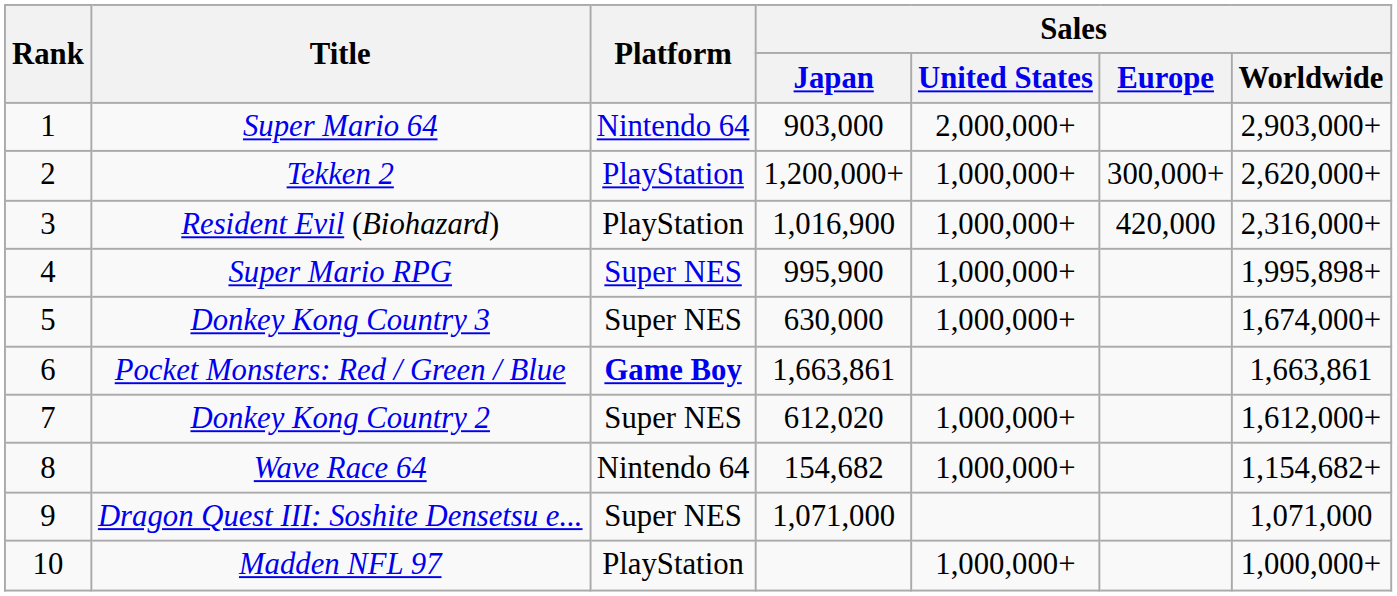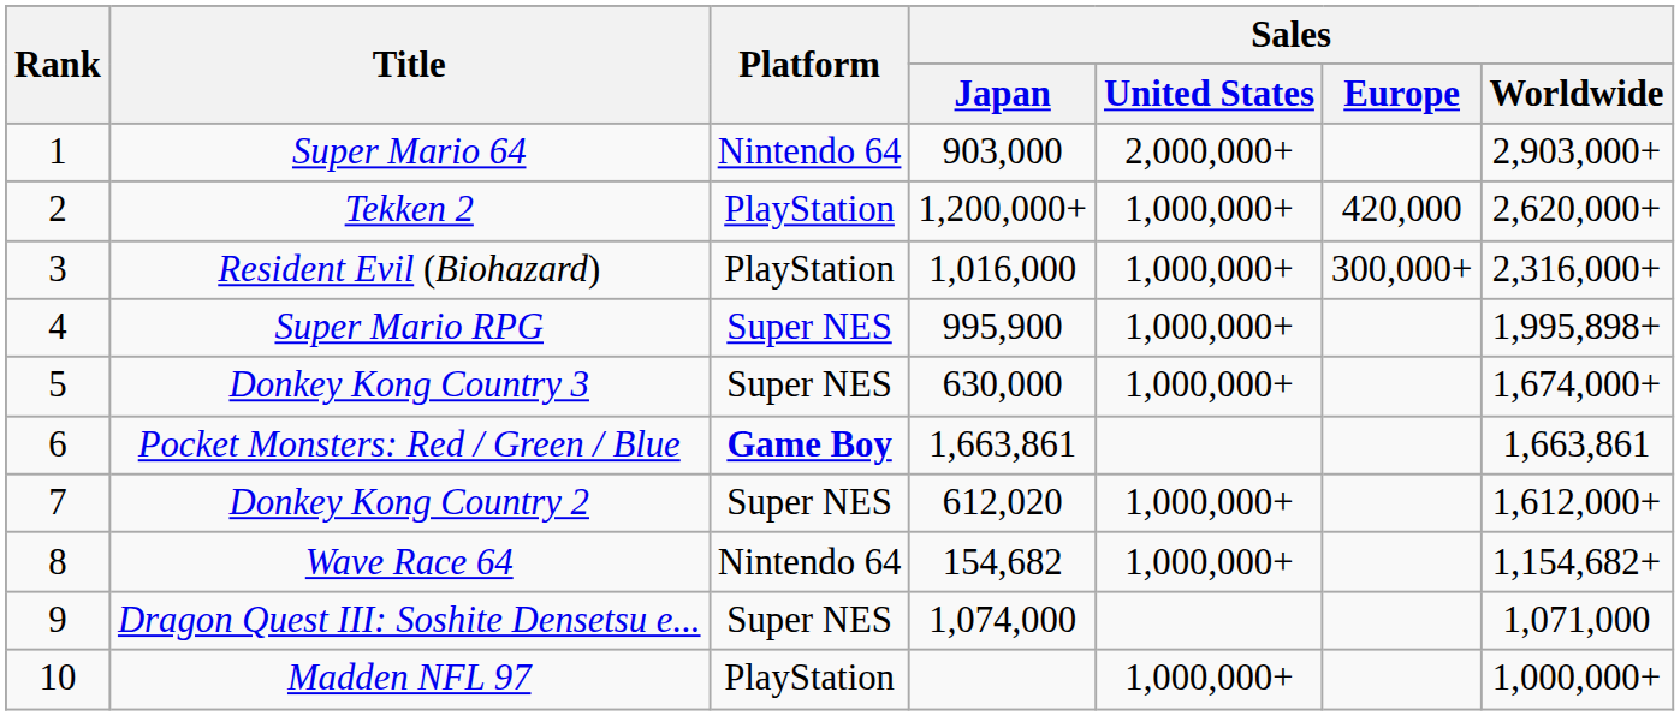 <table class="wikitable sortable" style="text-align:center">
 <tr>
 <th rowspan="2">Rank</th>
 <th rowspan="2">Title</th>
 <th rowspan="2">Platform</th>
 <th colspan="4">Sales</th>
 </tr>
 <tr>
 <th><a href='#'>Japan</a></th>
 <th><a href='#'>United States</a></th>
 <th><a href='#'>Europe</a></th>
 <th>Worldwide</th>
 </tr>
 <tr>
 <td>1</td>
 <td><em><a href='#'>Super Mario 64</a></em></td>
 <td><a href='#'>Nintendo 64</a></td>
 <td>903,000</td>
 <td>2,000,000+</td>
 <td></td>
 <td>2,903,000+</td>
 </tr>
 <tr>
 <td>2</td>
 <td><em><a href='#'>Tekken 2</a></em></td>
 <td><a href='#'>PlayStation</a></td>
 <td>1,200,000+</td>
 <td>1,000,000+</td>
-<td>300,000+</td>
+<td>420,000</td>
 <td>2,620,000+</td>
 </tr>
 <tr>
 <td>3</td>
 <td><em><a href='#'>Resident Evil</a></em> (<em>Biohazard</em>)</td>
 <td>PlayStation</td>
-<td>1,016,900</td>
+<td>1,016,000</td>
 <td>1,000,000+</td>
-<td>420,000</td>
+<td>300,000+</td>
 <td>2,316,000+</td>
 </tr>
 <tr>
 <td>4</td>
 <td><em><a href='#'>Super Mario RPG</a></em></td>
 <td><a href='#'>Super NES</a></td>
 <td>995,900</td>
 <td>1,000,000+</td>
 <td></td>
 <td>1,995,898+</td>
 </tr>
 <tr>
 <td>5</td>
 <td><em><a href='#'>Donkey Kong Country 3</a></em></td>
 <td>Super NES</td>
 <td>630,000</td>
 <td>1,000,000+</td>
 <td></td>
 <td>1,674,000+</td>
 </tr>
 <tr>
 <td>6</td>
 <td><em><a href='#'>Pocket Monsters: Red / Green / Blue</a></em></td>
 <td><strong><a href='#'>Game Boy</a></strong></td>
 <td>1,663,861</td>
 <td></td>
 <td></td>
 <td>1,663,861</td>
 </tr>
 <tr>
 <td>7</td>
 <td><em><a href='#'>Donkey Kong Country 2</a></em></td>
 <td>Super NES</td>
 <td>612,020</td>
 <td>1,000,000+</td>
 <td></td>
 <td>1,612,000+</td>
 </tr>
 <tr>
 <td>8</td>
 <td><em><a href='#'>Wave Race 64</a></em></td>
 <td>Nintendo 64</td>
 <td>154,682</td>
 <td>1,000,000+</td>
 <td></td>
 <td>1,154,682+</td>
 </tr>
 <tr>
 <td>9</td>
 <td><em><a href='#'>Dragon Quest III: Soshite Densetsu e...</a></em></td>
 <td>Super NES</td>
-<td>1,071,000</td>
+<td>1,074,000</td>
 <td></td>
 <td></td>
 <td>1,071,000</td>
 </tr>
 <tr>
 <td>10</td>
 <td><em><a href='#'>Madden NFL 97</a></em></td>
 <td>PlayStation</td>
 <td></td>
 <td>1,000,000+</td>
 <td></td>
 <td>1,000,000+</td>
 </tr>
 </table>
